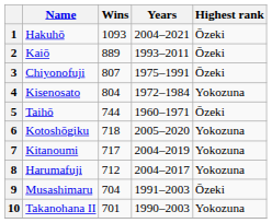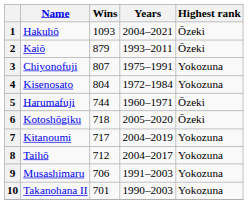 <table class="wikitable">
 <tr>
 <th></th>
 <th><a href='#'>Name</a></th>
 <th>Wins</th>
 <th>Years</th>
 <th>Highest rank</th>
 </tr>
 <tr>
 <th>1</th>
 <td><a href='#'>Hakuhō</a></td>
 <td>1093</td>
 <td>2004–2021</td>
 <td>Ōzeki</td>
 </tr>
 <tr>
 <th>2</th>
 <td><a href='#'>Kaiō</a></td>
-<td>889</td>
+<td>879</td>
 <td>1993–2011</td>
 <td>Ōzeki</td>
 </tr>
 <tr>
 <th>3</th>
 <td><a href='#'>Chiyonofuji</a></td>
 <td>807</td>
 <td>1975–1991</td>
-<td>Ōzeki</td>
+<td>Yokozuna</td>
 </tr>
 <tr>
 <th>4</th>
 <td><a href='#'>Kisenosato</a></td>
 <td>804</td>
 <td>1972–1984</td>
 <td>Yokozuna</td>
 </tr>
 <tr>
 <th>5</th>
-<td><a href='#'>Taihō</a></td>
+<td><a href='#'>Harumafuji</a></td>
 <td>744</td>
 <td>1960–1971</td>
 <td>Ōzeki</td>
 </tr>
 <tr>
 <th>6</th>
 <td><a href='#'>Kotoshōgiku</a></td>
 <td>718</td>
 <td>2005–2020</td>
-<td>Yokozuna</td>
+<td>Ōzeki</td>
 </tr>
 <tr>
 <th>7</th>
 <td><a href='#'>Kitanoumi</a></td>
 <td>717</td>
 <td>2004–2019</td>
 <td>Yokozuna</td>
 </tr>
 <tr>
 <th>8</th>
-<td><a href='#'>Harumafuji</a></td>
+<td><a href='#'>Taihō</a></td>
 <td>712</td>
 <td>2004–2017</td>
 <td>Yokozuna</td>
 </tr>
 <tr>
 <th>9</th>
 <td><a href='#'>Musashimaru</a></td>
-<td>704</td>
+<td>706</td>
 <td>1991–2003</td>
-<td>Ōzeki</td>
+<td>Yokozuna</td>
 </tr>
 <tr>
 <th>10</th>
 <td><a href='#'>Takanohana II</a></td>
 <td>701</td>
 <td>1990–2003</td>
 <td>Yokozuna</td>
 </tr>
 <tr>
 </tr>
 </table>
